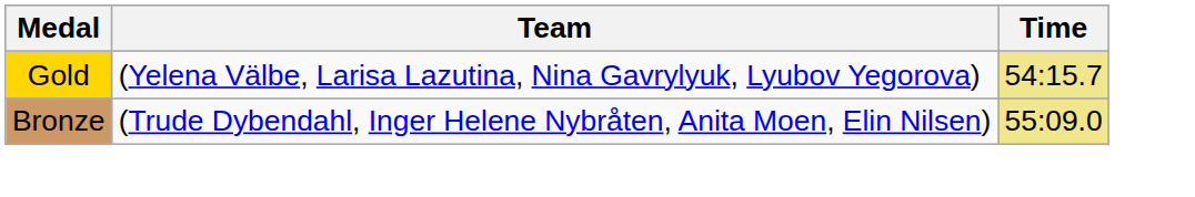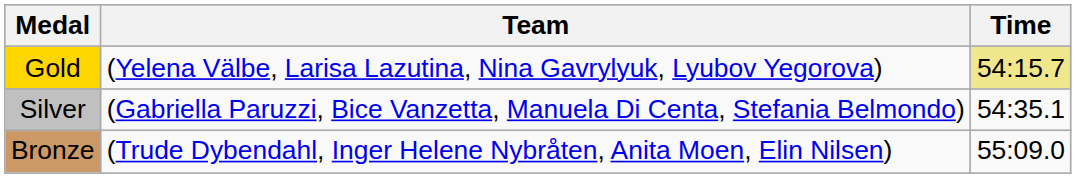 <table class="wikitable">
 <tr>
 <th>Medal</th>
 <th>Team</th>
 <th>Time</th>
 </tr>
 <tr>
 <td style="text-align:center;background-color:gold;">Gold</td>
 <td> (<a href='#'>Yelena Välbe</a>, <a href='#'>Larisa Lazutina</a>, <a href='#'>Nina Gavrylyuk</a>, <a href='#'>Lyubov Yegorova</a>)</td>
 <td style="background: khaki;">54:15.7</td>
 </tr>
 <tr>
+<td style="text-align:center;background-color:silver;">Silver</td>
+<td> (<a href='#'>Gabriella Paruzzi</a>, <a href='#'>Bice Vanzetta</a>, <a href='#'>Manuela Di Centa</a>, <a href='#'>Stefania Belmondo</a>)</td>
+<td>54:35.1</td>
+</tr>
+<tr>
 <td style="text-align:center;background-color:#CC9966;">Bronze</td>
 <td> (<a href='#'>Trude Dybendahl</a>, <a href='#'>Inger Helene Nybråten</a>, <a href='#'>Anita Moen</a>, <a href='#'>Elin Nilsen</a>)</td>
-<td style="background: khaki;">55:09.0</td>
+<td>55:09.0</td>
 </tr>
 </table>
